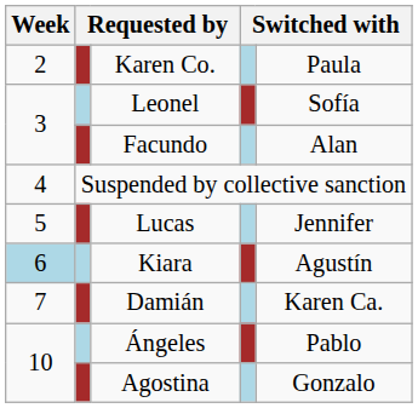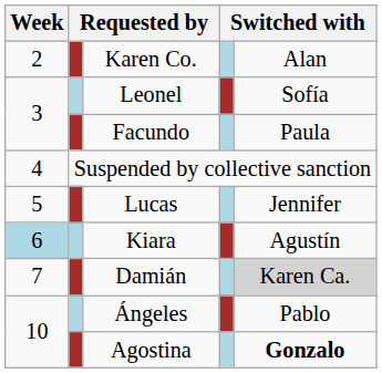 <table class="wikitable" style="font-size: 97%; text-align: center;">
 <tr>
 <th>Week</th>
 <th colspan=2>Requested by</th>
 <th colspan=2>Switched with</th>
 </tr>
 <tr>
 <td>2</td>
 <td style="background:brown"></td>
 <td>Karen Co.</td>
 <td style="background:lightblue"></td>
-<td>Paula</td>
+<td>Alan</td>
 </tr>
 <tr>
 <td rowspan=2>3</td>
 <td style="background:lightblue"></td>
 <td>Leonel</td>
 <td style="background:brown"></td>
 <td>Sofía</td>
 </tr>
 <tr>
 <td style="background:brown"></td>
 <td>Facundo</td>
 <td style="background:lightblue"></td>
-<td>Alan</td>
+<td>Paula</td>
 </tr>
 <tr>
 <td>4</td>
 <td colspan=4>Suspended by collective sanction</td>
 </tr>
 <tr>
 <td>5</td>
 <td style="background:brown"></td>
 <td>Lucas</td>
 <td style="background:lightblue"></td>
 <td>Jennifer</td>
 </tr>
 <tr>
 <td style="background: lightblue;">6</td>
 <td style="background:lightblue"></td>
 <td>Kiara</td>
 <td style="background:brown"></td>
 <td>Agustín</td>
 </tr>
 <tr>
 <td>7</td>
 <td style="background:brown"></td>
 <td>Damián</td>
 <td style="background:lightblue"></td>
-<td>Karen Ca.</td>
+<td style="background: lightgrey;">Karen Ca.</td>
 </tr>
 <tr>
 <td rowspan=2>10</td>
 <td style="background:lightblue"></td>
 <td>Ángeles</td>
 <td style="background:brown"></td>
 <td>Pablo</td>
 </tr>
 <tr>
 <td style="background:brown"></td>
 <td>Agostina</td>
 <td style="background:lightblue"></td>
-<td>Gonzalo</td>
+<td><strong>Gonzalo</strong></td>
 </tr>
 </table>
